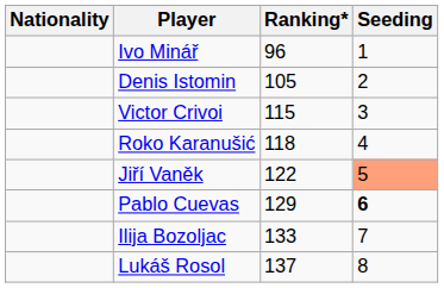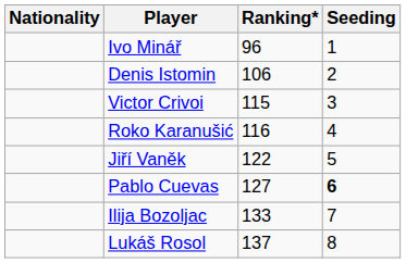 <table class="wikitable" border="1">
 <tr>
 <th>Nationality</th>
 <th>Player</th>
 <th>Ranking*</th>
 <th>Seeding</th>
 </tr>
 <tr>
 <td></td>
 <td><a href='#'>Ivo Minář</a></td>
 <td>96</td>
 <td>1</td>
 </tr>
 <tr>
 <td></td>
 <td><a href='#'>Denis Istomin</a></td>
-<td>105</td>
+<td>106</td>
 <td>2</td>
 </tr>
 <tr>
 <td></td>
 <td><a href='#'>Victor Crivoi</a></td>
 <td>115</td>
 <td>3</td>
 </tr>
 <tr>
 <td></td>
 <td><a href='#'>Roko Karanušić</a></td>
-<td>118</td>
+<td>116</td>
 <td>4</td>
 </tr>
 <tr>
 <td></td>
 <td><a href='#'>Jiří Vaněk</a></td>
 <td>122</td>
-<td style="background: lightsalmon;">5</td>
+<td>5</td>
 </tr>
 <tr>
 <td></td>
 <td><a href='#'>Pablo Cuevas</a></td>
-<td>129</td>
+<td>127</td>
 <td><strong>6</strong></td>
 </tr>
 <tr>
 <td></td>
 <td><a href='#'>Ilija Bozoljac</a></td>
 <td>133</td>
 <td>7</td>
 </tr>
 <tr>
 <td></td>
 <td><a href='#'>Lukáš Rosol</a></td>
 <td>137</td>
 <td>8</td>
 </tr>
 </table>
